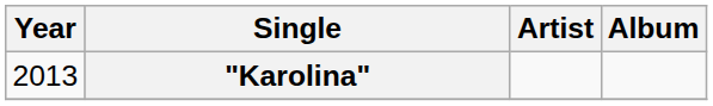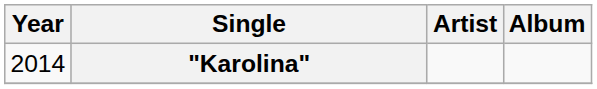 <table class="wikitable plainrowheaders">
 <tr>
 <th>Year</th>
 <th style="width:14em;">Single</th>
 <th>Artist</th>
 <th>Album</th>
 </tr>
 <tr>
-<td>2013</td>
+<td>2014</td>
 <th scope="row">"Karolina"</th>
 <td></td>
 <td style="text-align:left;"></td>
 </tr>
 <tr>
 </tr>
 </table>
